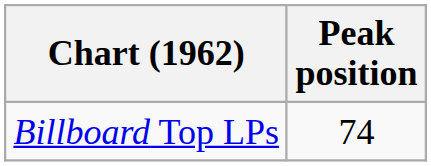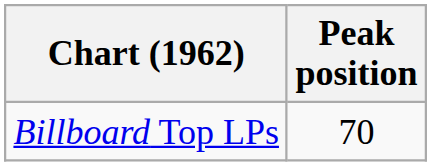 <table class="wikitable">
 <tr>
 <th>Chart (1962)</th>
 <th>Peak<br>position</th>
 </tr>
 <tr>
 <td><a href='#'><em>Billboard</em> Top LPs</a></td>
-<td style="text-align:center;">74</td>
+<td style="text-align:center;">70</td>
 </tr>
 </table>
